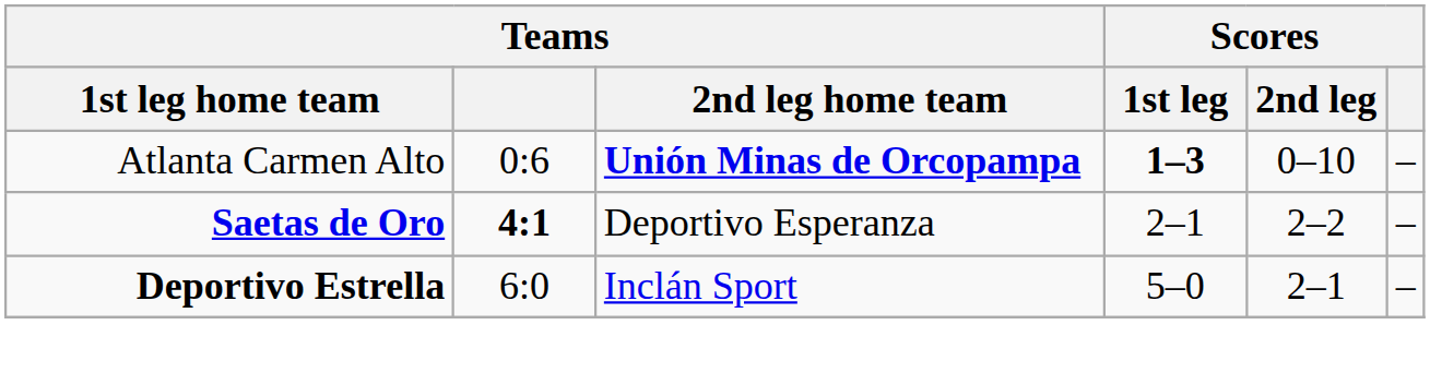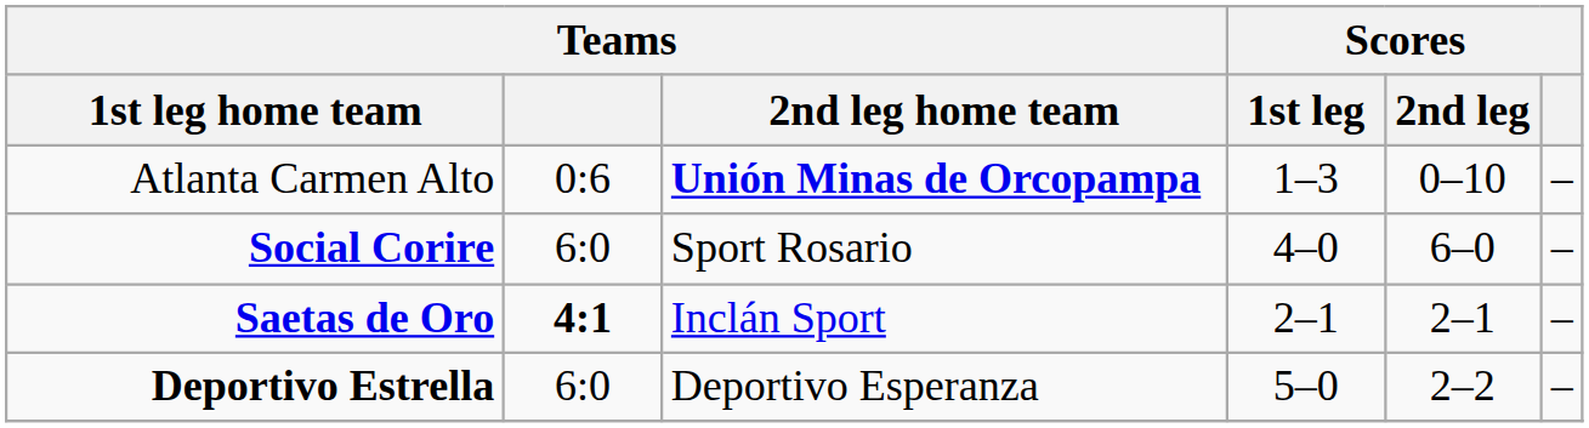 <table class="wikitable" style="text-align: center;">
 <tr>
 <th colspan=3>Teams</th>
 <th colspan=3>Scores</th>
 </tr>
 <tr>
 <th width="175">1st leg home team</th>
 <th width="50"></th>
 <th width="200">2nd leg home team</th>
 <th width="50">1st leg</th>
 <th width="50">2nd leg</th>
 <th></th>
 </tr>
 <tr>
 <td align=right>Atlanta Carmen Alto</td>
 <td>0:6</td>
 <td align=left><strong><a href='#'>Unión Minas de Orcopampa</a></strong></td>
-<td><strong>1–3</strong></td>
+<td>1–3</td>
 <td>0–10</td>
+<td>–</td>
+</tr>
+<tr>
+<td align=right><strong><a href='#'>Social Corire</a></strong></td>
+<td>6:0</td>
+<td align=left>Sport Rosario</td>
+<td>4–0</td>
+<td>6–0</td>
 <td>–</td>
 </tr>
 <tr>
 <td align=right><strong><a href='#'>Saetas de Oro</a></strong></td>
 <td><strong>4:1</strong></td>
-<td align=left>Deportivo Esperanza</td>
+<td align=left><a href='#'>Inclán Sport</a></td>
 <td>2–1</td>
-<td>2–2</td>
+<td>2–1</td>
 <td>–</td>
 </tr>
 <tr>
 <td align=right><strong>Deportivo Estrella</strong></td>
 <td>6:0</td>
-<td align=left><a href='#'>Inclán Sport</a></td>
+<td align=left>Deportivo Esperanza</td>
 <td>5–0</td>
-<td>2–1</td>
+<td>2–2</td>
 <td>–</td>
 </tr>
 <tr>
 </tr>
 </table>
